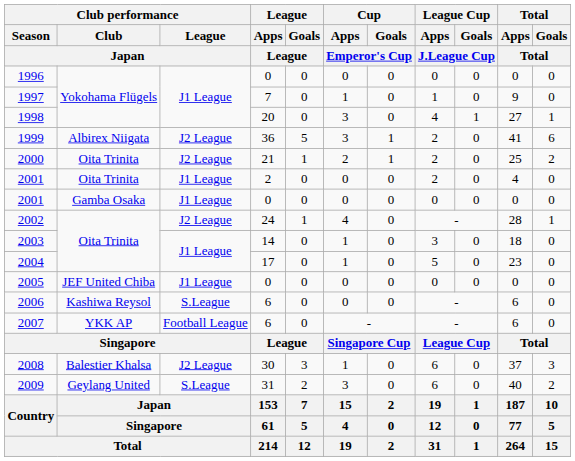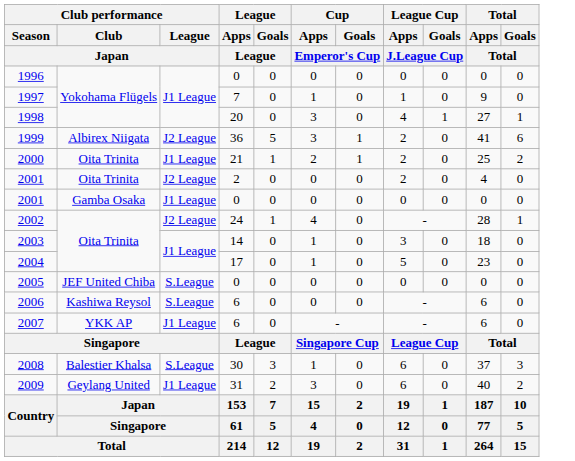 <table class="wikitable" style="text-align:center;">
 <tr>
 <th colspan=3>Club performance</th>
 <th colspan=2>League</th>
 <th colspan=2>Cup</th>
 <th colspan=2>League Cup</th>
 <th colspan=2>Total</th>
 </tr>
 <tr>
 <th>Season</th>
 <th>Club</th>
 <th>League</th>
 <th>Apps</th>
 <th>Goals</th>
 <th>Apps</th>
 <th>Goals</th>
 <th>Apps</th>
 <th>Goals</th>
 <th>Apps</th>
 <th>Goals</th>
 </tr>
 <tr>
 <th colspan=3>Japan</th>
 <th colspan=2>League</th>
 <th colspan=2><a href='#'>Emperor's Cup</a></th>
 <th colspan=2><a href='#'>J.League Cup</a></th>
 <th colspan=2>Total</th>
 </tr>
 <tr>
 <td><a href='#'>1996</a></td>
 <td rowspan="3"><a href='#'>Yokohama Flügels</a></td>
 <td rowspan="3"><a href='#'>J1 League</a></td>
 <td>0</td>
 <td>0</td>
 <td>0</td>
 <td>0</td>
 <td>0</td>
 <td>0</td>
 <td>0</td>
 <td>0</td>
 </tr>
 <tr>
 <td><a href='#'>1997</a></td>
 <td>7</td>
 <td>0</td>
 <td>1</td>
 <td>0</td>
 <td>1</td>
 <td>0</td>
 <td>9</td>
 <td>0</td>
 </tr>
 <tr>
 <td><a href='#'>1998</a></td>
 <td>20</td>
 <td>0</td>
 <td>3</td>
 <td>0</td>
 <td>4</td>
 <td>1</td>
 <td>27</td>
 <td>1</td>
 </tr>
 <tr>
 <td><a href='#'>1999</a></td>
 <td><a href='#'>Albirex Niigata</a></td>
 <td><a href='#'>J2 League</a></td>
 <td>36</td>
 <td>5</td>
 <td>3</td>
 <td>1</td>
 <td>2</td>
 <td>0</td>
 <td>41</td>
 <td>6</td>
 </tr>
 <tr>
 <td><a href='#'>2000</a></td>
 <td><a href='#'>Oita Trinita</a></td>
-<td><a href='#'>J2 League</a></td>
+<td><a href='#'>J1 League</a></td>
 <td>21</td>
 <td>1</td>
 <td>2</td>
 <td>1</td>
 <td>2</td>
 <td>0</td>
 <td>25</td>
 <td>2</td>
 </tr>
 <tr>
 <td><a href='#'>2001</a></td>
 <td><a href='#'>Oita Trinita</a></td>
-<td><a href='#'>J1 League</a></td>
+<td><a href='#'>J2 League</a></td>
 <td>2</td>
 <td>0</td>
 <td>0</td>
 <td>0</td>
 <td>2</td>
 <td>0</td>
 <td>4</td>
 <td>0</td>
 </tr>
 <tr>
 <td><a href='#'>2001</a></td>
 <td><a href='#'>Gamba Osaka</a></td>
 <td><a href='#'>J1 League</a></td>
 <td>0</td>
 <td>0</td>
 <td>0</td>
 <td>0</td>
 <td>0</td>
 <td>0</td>
 <td>0</td>
 <td>0</td>
 </tr>
 <tr>
 <td><a href='#'>2002</a></td>
 <td rowspan="3"><a href='#'>Oita Trinita</a></td>
 <td><a href='#'>J2 League</a></td>
 <td>24</td>
 <td>1</td>
 <td>4</td>
 <td>0</td>
 <td colspan="2">-</td>
 <td>28</td>
 <td>1</td>
 </tr>
 <tr>
 <td><a href='#'>2003</a></td>
 <td rowspan="2"><a href='#'>J1 League</a></td>
 <td>14</td>
 <td>0</td>
 <td>1</td>
 <td>0</td>
 <td>3</td>
 <td>0</td>
 <td>18</td>
 <td>0</td>
 </tr>
 <tr>
 <td><a href='#'>2004</a></td>
 <td>17</td>
 <td>0</td>
 <td>1</td>
 <td>0</td>
 <td>5</td>
 <td>0</td>
 <td>23</td>
 <td>0</td>
 </tr>
 <tr>
 <td><a href='#'>2005</a></td>
 <td><a href='#'>JEF United Chiba</a></td>
-<td><a href='#'>J1 League</a></td>
+<td><a href='#'>S.League</a></td>
 <td>0</td>
 <td>0</td>
 <td>0</td>
 <td>0</td>
 <td>0</td>
 <td>0</td>
 <td>0</td>
 <td>0</td>
 </tr>
 <tr>
 <td><a href='#'>2006</a></td>
 <td><a href='#'>Kashiwa Reysol</a></td>
 <td><a href='#'>S.League</a></td>
 <td>6</td>
 <td>0</td>
 <td>0</td>
 <td>0</td>
 <td colspan="2">-</td>
 <td>6</td>
 <td>0</td>
 </tr>
 <tr>
 <td><a href='#'>2007</a></td>
 <td><a href='#'>YKK AP</a></td>
-<td><a href='#'>Football League</a></td>
+<td><a href='#'>J1 League</a></td>
 <td>6</td>
 <td>0</td>
 <td colspan="2">-</td>
 <td colspan="2">-</td>
 <td>6</td>
 <td>0</td>
 </tr>
 <tr>
 <th colspan=3>Singapore</th>
 <th colspan=2>League</th>
 <th colspan=2><a href='#'>Singapore Cup</a></th>
 <th colspan=2><a href='#'>League Cup</a></th>
 <th colspan=2>Total</th>
 </tr>
 <tr>
 <td><a href='#'>2008</a></td>
 <td><a href='#'>Balestier Khalsa</a></td>
-<td><a href='#'>J2 League</a></td>
+<td><a href='#'>S.League</a></td>
 <td>30</td>
 <td>3</td>
 <td>1</td>
 <td>0</td>
 <td>6</td>
 <td>0</td>
 <td>37</td>
 <td>3</td>
 </tr>
 <tr>
 <td><a href='#'>2009</a></td>
 <td><a href='#'>Geylang United</a></td>
-<td><a href='#'>S.League</a></td>
+<td><a href='#'>J1 League</a></td>
 <td>31</td>
 <td>2</td>
 <td>3</td>
 <td>0</td>
 <td>6</td>
 <td>0</td>
 <td>40</td>
 <td>2</td>
 </tr>
 <tr>
 <th rowspan=2>Country</th>
 <th colspan=2>Japan</th>
 <th>153</th>
 <th>7</th>
 <th>15</th>
 <th>2</th>
 <th>19</th>
 <th>1</th>
 <th>187</th>
 <th>10</th>
 </tr>
 <tr>
 <th colspan=2>Singapore</th>
 <th>61</th>
 <th>5</th>
 <th>4</th>
 <th>0</th>
 <th>12</th>
 <th>0</th>
 <th>77</th>
 <th>5</th>
 </tr>
 <tr>
 <th colspan=3>Total</th>
 <th>214</th>
 <th>12</th>
 <th>19</th>
 <th>2</th>
 <th>31</th>
 <th>1</th>
 <th>264</th>
 <th>15</th>
 </tr>
 </table>
